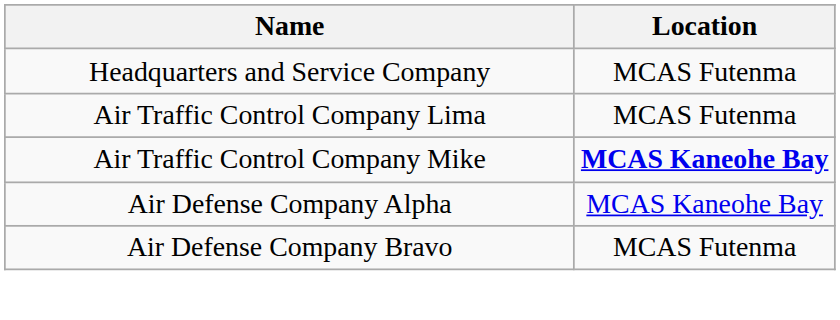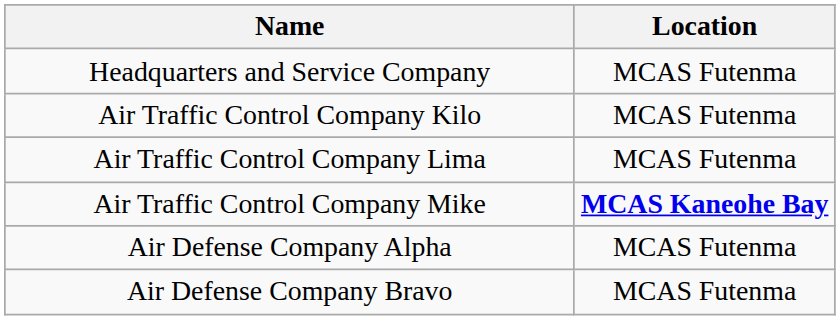 <table class="wikitable" style="text-align: center;">
 <tr>
 <th style="width:20em">Name</th>
 <th>Location</th>
 </tr>
 <tr>
 <td align="center">Headquarters and Service Company</td>
+<td>MCAS Futenma</td>
+</tr>
+<tr>
+<td align="center">Air Traffic Control Company Kilo</td>
 <td>MCAS Futenma</td>
 </tr>
 <tr>
 <td align="center">Air Traffic Control Company Lima</td>
 <td>MCAS Futenma</td>
 </tr>
 <tr>
 <td align="center">Air Traffic Control Company Mike</td>
 <td><strong><a href='#'>MCAS Kaneohe Bay</a></strong></td>
 </tr>
 <tr>
 <td align="center">Air Defense Company Alpha</td>
-<td><a href='#'>MCAS Kaneohe Bay</a></td>
+<td>MCAS Futenma</td>
 </tr>
 <tr>
 <td align="center">Air Defense Company Bravo</td>
 <td>MCAS Futenma</td>
 </tr>
 </table>
